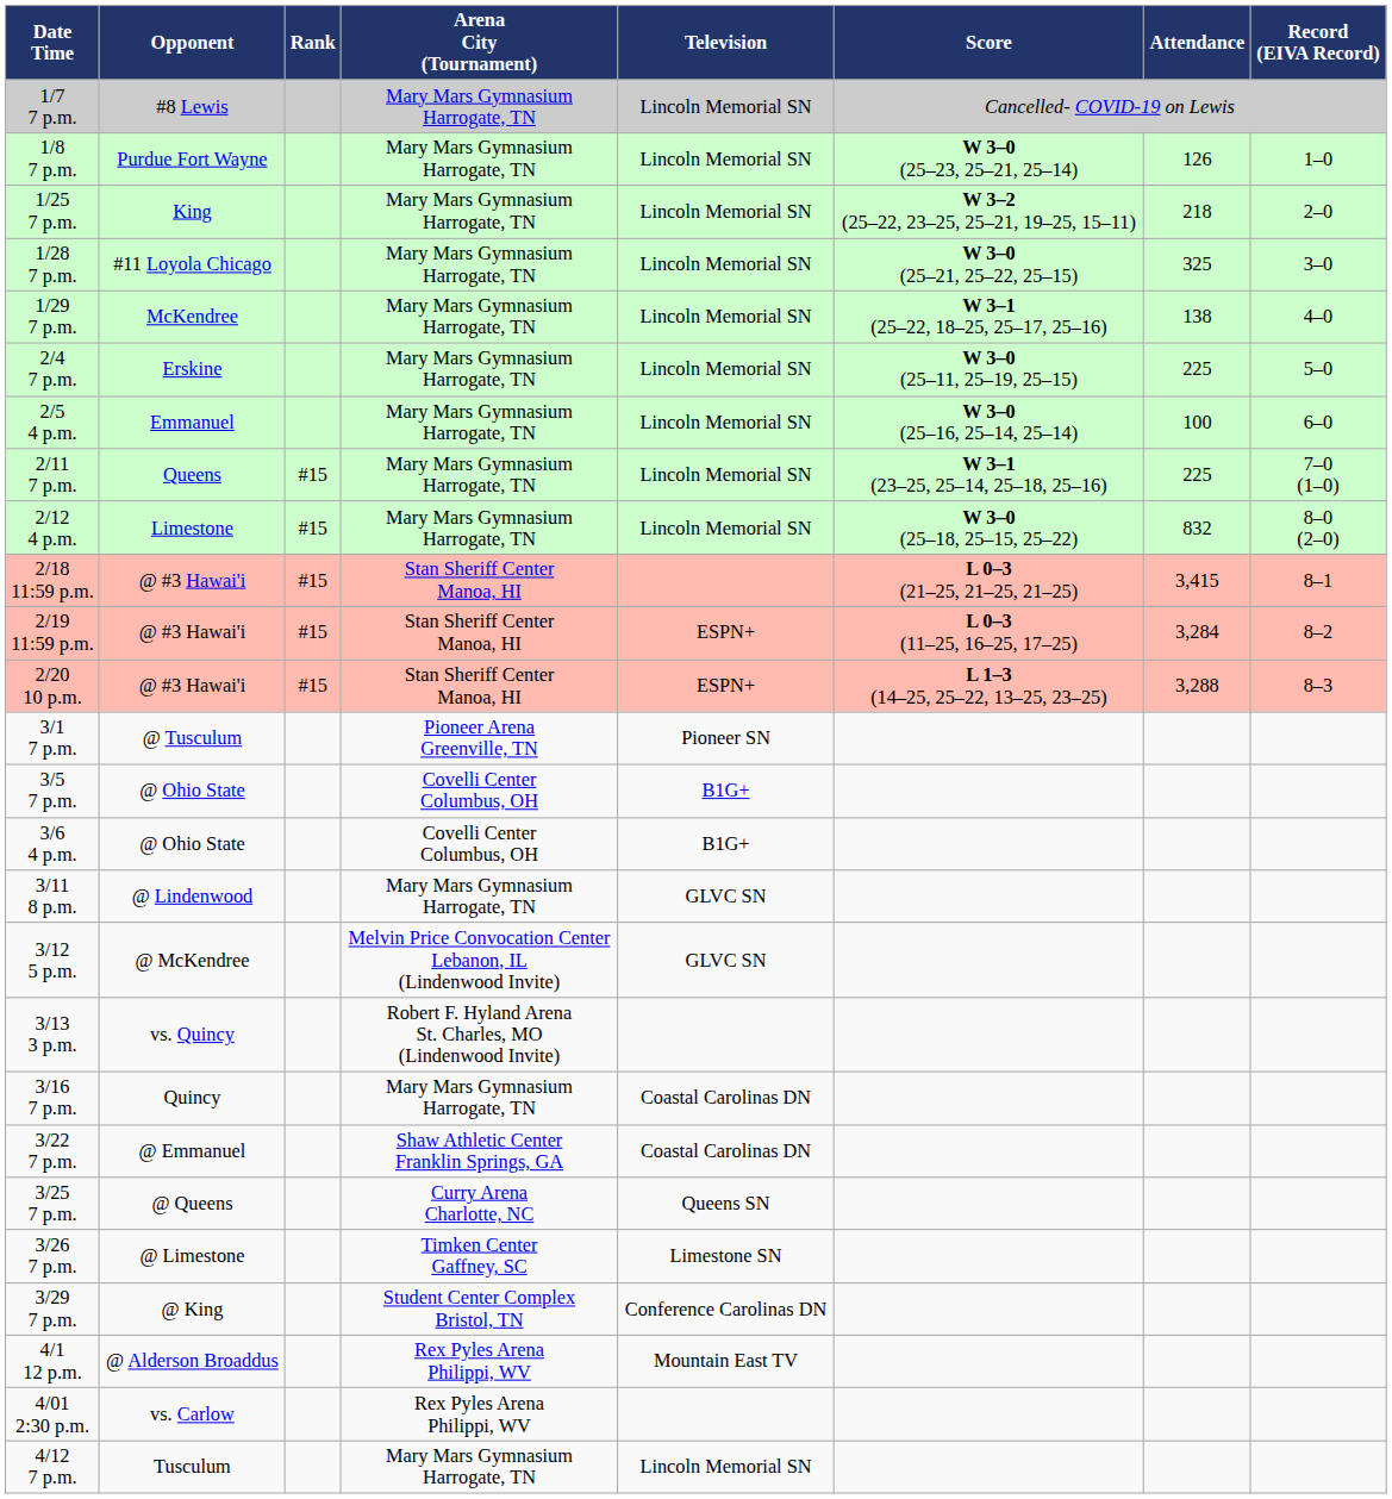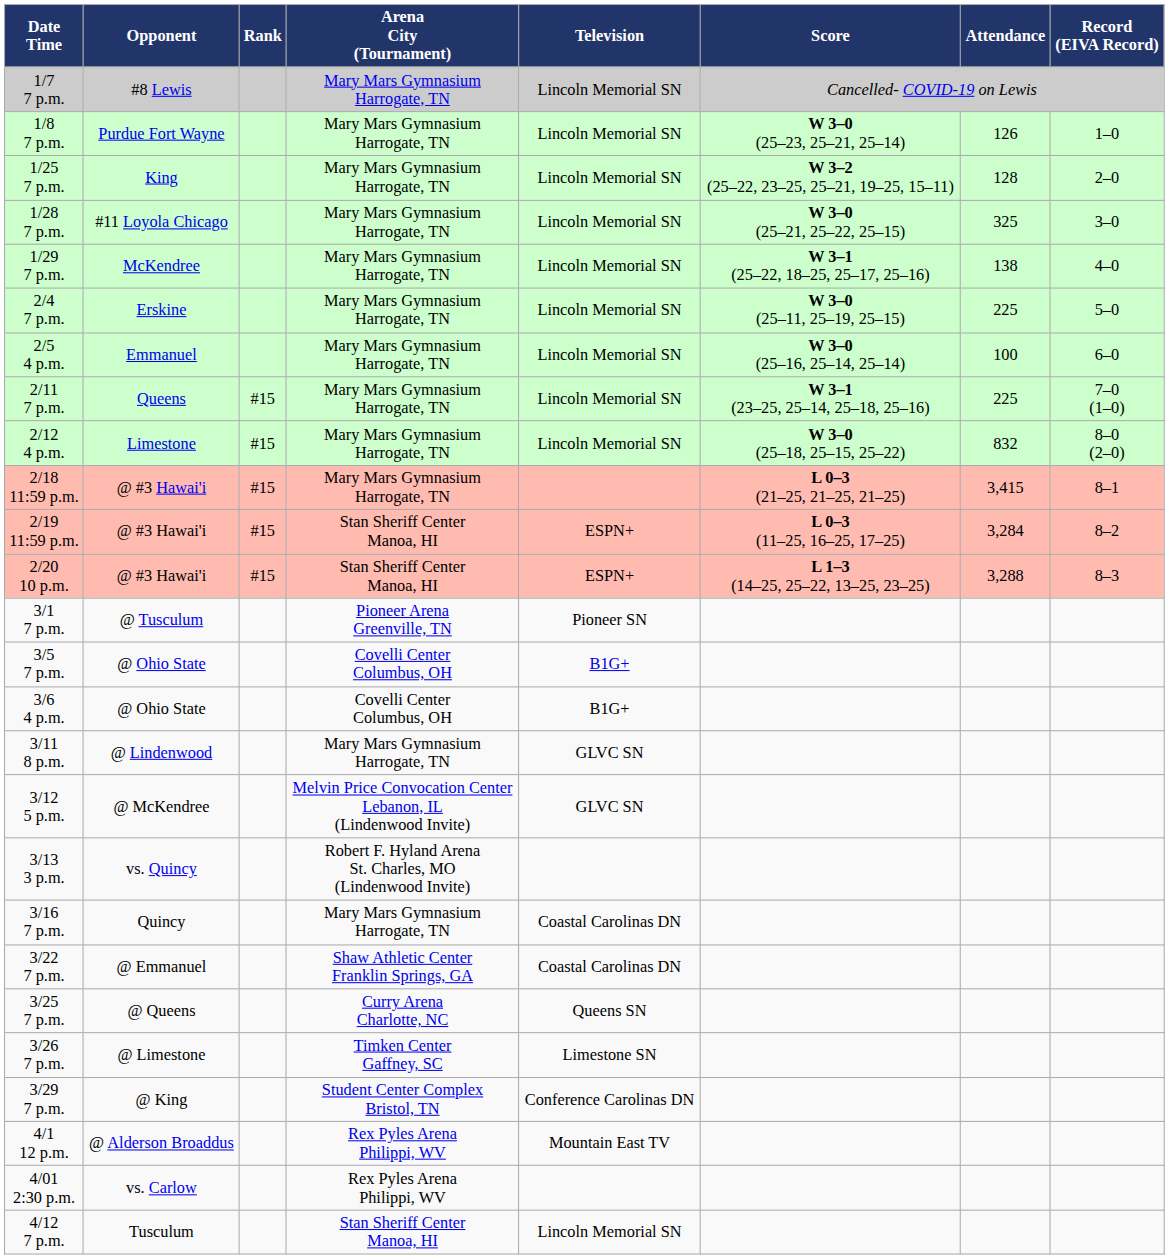 <table class="wikitable sortable" style="width:90%">
 <tr>
 <th style="background:#22356B; color:#FFFFFF;" scope="col">Date<br>Time</th>
 <th style="background:#22356B; color:#FFFFFF;" scope="col">Opponent</th>
 <th style="background:#22356B; color:#FFFFFF;" scope="col">Rank</th>
 <th style="background:#22356B; color:#FFFFFF;" scope="col">Arena<br>City<br>(Tournament)</th>
 <th style="background:#22356B; color:#FFFFFF;" scope="col">Television</th>
 <th style="background:#22356B; color:#FFFFFF;" scope="col">Score</th>
 <th style="background:#22356B; color:#FFFFFF;" scope="col">Attendance</th>
 <th style="background:#22356B; color:#FFFFFF;" scope="col">Record<br>(EIVA Record)</th>
 </tr>
 <tr align="center" bgcolor="CCCCCC">
 <td>1/7<br>7 p.m.</td>
 <td>#8 <a href='#'>Lewis</a></td>
 <td></td>
 <td><a href='#'>Mary Mars Gymnasium</a><br><a href='#'>Harrogate, TN</a></td>
 <td>Lincoln Memorial SN</td>
 <td colspan="3" style="text-align:center;"><em>Cancelled- <a href='#'>COVID-19</a> on Lewis</em></td>
 </tr>
 <tr align="center" bgcolor="#ccffcc">
 <td>1/8<br>7 p.m.</td>
 <td><a href='#'>Purdue Fort Wayne</a></td>
 <td></td>
 <td>Mary Mars Gymnasium<br>Harrogate, TN</td>
 <td>Lincoln Memorial SN</td>
 <td><strong>W 3–0</strong><br>(25–23, 25–21, 25–14)</td>
 <td>126</td>
 <td>1–0</td>
 </tr>
 <tr align="center" bgcolor="#ccffcc">
 <td>1/25<br>7 p.m.</td>
 <td><a href='#'>King</a></td>
 <td></td>
 <td>Mary Mars Gymnasium<br>Harrogate, TN</td>
 <td>Lincoln Memorial SN</td>
 <td><strong>W 3–2</strong><br>(25–22, 23–25, 25–21, 19–25, 15–11)</td>
-<td>218</td>
+<td>128</td>
 <td>2–0</td>
 </tr>
 <tr align="center" bgcolor="#ccffcc">
 <td>1/28<br>7 p.m.</td>
 <td>#11 <a href='#'>Loyola Chicago</a></td>
 <td></td>
 <td>Mary Mars Gymnasium<br>Harrogate, TN</td>
 <td>Lincoln Memorial SN</td>
 <td><strong>W 3–0</strong><br>(25–21, 25–22, 25–15)</td>
 <td>325</td>
 <td>3–0</td>
 </tr>
 <tr align="center" bgcolor="#ccffcc">
 <td>1/29<br>7 p.m.</td>
 <td><a href='#'>McKendree</a></td>
 <td></td>
 <td>Mary Mars Gymnasium<br>Harrogate, TN</td>
 <td>Lincoln Memorial SN</td>
 <td><strong>W 3–1</strong><br>(25–22, 18–25, 25–17, 25–16)</td>
 <td>138</td>
 <td>4–0</td>
 </tr>
 <tr align="center" bgcolor="#ccffcc">
 <td>2/4<br>7 p.m.</td>
 <td><a href='#'>Erskine</a></td>
 <td></td>
 <td>Mary Mars Gymnasium<br>Harrogate, TN</td>
 <td>Lincoln Memorial SN</td>
 <td><strong>W 3–0</strong><br>(25–11, 25–19, 25–15)</td>
 <td>225</td>
 <td>5–0</td>
 </tr>
 <tr align="center" bgcolor="#ccffcc">
 <td>2/5<br>4 p.m.</td>
 <td><a href='#'>Emmanuel</a></td>
 <td></td>
 <td>Mary Mars Gymnasium<br>Harrogate, TN</td>
 <td>Lincoln Memorial SN</td>
 <td><strong>W 3–0</strong><br>(25–16, 25–14, 25–14) </td>
 <td>100</td>
 <td>6–0</td>
 </tr>
 <tr align="center" bgcolor="#ccffcc">
 <td>2/11<br>7 p.m.</td>
 <td><a href='#'>Queens</a></td>
 <td>#15</td>
 <td>Mary Mars Gymnasium<br>Harrogate, TN</td>
 <td>Lincoln Memorial SN</td>
 <td><strong>W 3–1</strong><br>(23–25, 25–14, 25–18, 25–16)</td>
 <td>225</td>
 <td>7–0<br>(1–0)</td>
 </tr>
 <tr align="center" bgcolor="#ccffcc">
 <td>2/12<br>4 p.m.</td>
 <td><a href='#'>Limestone</a></td>
 <td>#15</td>
 <td>Mary Mars Gymnasium<br>Harrogate, TN</td>
 <td>Lincoln Memorial SN</td>
 <td><strong>W 3–0</strong><br>(25–18, 25–15, 25–22)</td>
 <td>832</td>
 <td>8–0<br>(2–0)</td>
 </tr>
 <tr align="center" bgcolor="#ffbbb">
 <td>2/18<br>11:59 p.m.</td>
 <td>@ #3 <a href='#'>Hawai'i</a></td>
 <td>#15</td>
-<td><a href='#'>Stan Sheriff Center</a><br><a href='#'>Manoa, HI</a></td>
+<td>Mary Mars Gymnasium<br>Harrogate, TN</td>
 <td></td>
 <td><strong>L 0–3</strong><br>(21–25, 21–25, 21–25)</td>
 <td>3,415</td>
 <td>8–1</td>
 </tr>
 <tr align="center" bgcolor="#ffbbb">
 <td>2/19<br>11:59 p.m.</td>
 <td>@ #3 Hawai'i</td>
 <td>#15</td>
 <td>Stan Sheriff Center<br>Manoa, HI</td>
 <td>ESPN+</td>
 <td><strong>L 0–3</strong><br>(11–25, 16–25, 17–25)</td>
 <td>3,284</td>
 <td>8–2</td>
 </tr>
 <tr align="center" bgcolor="#ffbbb">
 <td>2/20<br>10 p.m.</td>
 <td>@ #3 Hawai'i</td>
 <td>#15</td>
 <td>Stan Sheriff Center<br>Manoa, HI</td>
 <td>ESPN+</td>
 <td><strong>L 1–3</strong><br>(14–25, 25–22, 13–25, 23–25)</td>
 <td>3,288</td>
 <td>8–3</td>
 </tr>
 <tr align="center">
 <td>3/1<br>7 p.m.</td>
 <td>@ <a href='#'>Tusculum</a></td>
 <td></td>
 <td><a href='#'>Pioneer Arena</a><br><a href='#'>Greenville, TN</a></td>
 <td>Pioneer SN</td>
 <td></td>
 <td></td>
 <td></td>
 </tr>
 <tr align="center">
 <td>3/5<br>7 p.m.</td>
 <td>@ <a href='#'>Ohio State</a></td>
 <td></td>
 <td><a href='#'>Covelli Center</a><br><a href='#'>Columbus, OH</a></td>
 <td><a href='#'>B1G+</a></td>
 <td></td>
 <td></td>
 <td></td>
 </tr>
 <tr align="center">
 <td>3/6<br>4 p.m.</td>
 <td>@ Ohio State</td>
 <td></td>
 <td>Covelli Center<br>Columbus, OH</td>
 <td>B1G+</td>
 <td></td>
 <td></td>
 <td></td>
 </tr>
 <tr align="center">
 <td>3/11<br>8 p.m.</td>
 <td>@ <a href='#'>Lindenwood</a></td>
 <td></td>
 <td>Mary Mars Gymnasium<br>Harrogate, TN</td>
 <td>GLVC SN</td>
 <td></td>
 <td></td>
 <td></td>
 </tr>
 <tr align="center">
 <td>3/12<br>5 p.m.</td>
 <td>@ McKendree</td>
 <td></td>
 <td><a href='#'>Melvin Price Convocation Center</a><br><a href='#'>Lebanon, IL</a><br>(Lindenwood Invite)</td>
 <td>GLVC SN</td>
 <td></td>
 <td></td>
 <td></td>
 </tr>
 <tr align="center">
 <td>3/13<br>3 p.m.</td>
 <td>vs. <a href='#'>Quincy</a></td>
 <td></td>
 <td>Robert F. Hyland Arena<br>St. Charles, MO<br>(Lindenwood Invite)</td>
 <td></td>
 <td></td>
 <td></td>
 <td></td>
 </tr>
 <tr align="center">
 <td>3/16<br>7 p.m.</td>
 <td>Quincy</td>
 <td></td>
 <td>Mary Mars Gymnasium<br>Harrogate, TN</td>
 <td>Coastal Carolinas DN</td>
 <td></td>
 <td></td>
 <td></td>
 </tr>
 <tr align="center">
 <td>3/22<br>7 p.m.</td>
 <td>@ Emmanuel</td>
 <td></td>
 <td><a href='#'>Shaw Athletic Center</a><br><a href='#'>Franklin Springs, GA</a></td>
 <td>Coastal Carolinas DN</td>
 <td></td>
 <td></td>
 <td></td>
 </tr>
 <tr align="center">
 <td>3/25<br>7 p.m.</td>
 <td>@ Queens</td>
 <td></td>
 <td><a href='#'>Curry Arena</a><br><a href='#'>Charlotte, NC</a></td>
 <td>Queens SN</td>
 <td></td>
 <td></td>
 <td></td>
 </tr>
 <tr align="center">
 <td>3/26<br>7 p.m.</td>
 <td>@ Limestone</td>
 <td></td>
 <td><a href='#'>Timken Center</a><br><a href='#'>Gaffney, SC</a></td>
 <td>Limestone SN</td>
 <td></td>
 <td></td>
 <td></td>
 </tr>
 <tr align="center">
 <td>3/29<br>7 p.m.</td>
 <td>@ King</td>
 <td></td>
 <td><a href='#'>Student Center Complex</a><br><a href='#'>Bristol, TN</a></td>
 <td>Conference Carolinas DN</td>
 <td></td>
 <td></td>
 <td></td>
 </tr>
 <tr align="center">
 <td>4/1<br>12 p.m.</td>
 <td>@ <a href='#'>Alderson Broaddus</a></td>
 <td></td>
 <td><a href='#'>Rex Pyles Arena</a><br><a href='#'>Philippi, WV</a></td>
 <td>Mountain East TV</td>
 <td></td>
 <td></td>
 <td></td>
 </tr>
 <tr align="center">
 <td>4/01<br>2:30 p.m.</td>
 <td>vs. <a href='#'>Carlow</a></td>
 <td></td>
 <td>Rex Pyles Arena<br>Philippi, WV</td>
 <td></td>
 <td></td>
 <td></td>
 <td></td>
 </tr>
 <tr align="center">
 <td>4/12<br>7 p.m.</td>
 <td>Tusculum</td>
 <td></td>
-<td>Mary Mars Gymnasium<br>Harrogate, TN</td>
+<td><a href='#'>Stan Sheriff Center</a><br><a href='#'>Manoa, HI</a></td>
 <td>Lincoln Memorial SN</td>
 <td></td>
 <td></td>
 <td></td>
 </tr>
 </table>
